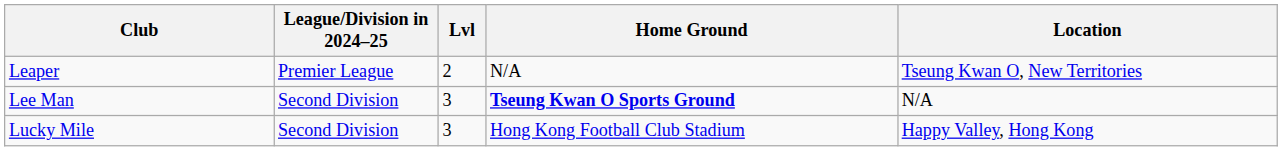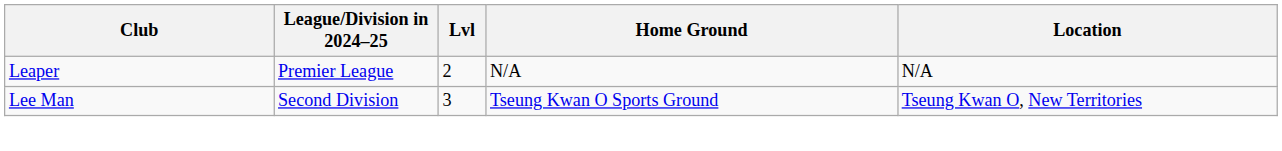 <table class="wikitable sortable" width=80% style="font-size:90%">
 <tr>
 <th width=17%><strong>Club</strong></th>
 <th width=10%><strong>League/Division in 2024–25</strong></th>
 <th width=3%><strong>Lvl</strong></th>
 <th width=26%><strong>Home Ground</strong></th>
 <th width=24%><strong>Location</strong></th>
 </tr>
 <tr>
 <td><a href='#'>Leaper</a></td>
 <td><a href='#'>Premier League</a></td>
 <td>2</td>
 <td>N/A</td>
-<td><a href='#'>Tseung Kwan O</a>, <a href='#'>New Territories</a></td>
+<td>N/A</td>
 </tr>
 <tr>
 <td><a href='#'>Lee Man</a></td>
 <td><a href='#'>Second Division</a></td>
 <td>3</td>
-<td><strong><a href='#'>Tseung Kwan O Sports Ground</a></strong></td>
-<td>N/A</td>
-</tr>
-<tr>
-<td><a href='#'>Lucky Mile</a></td>
-<td><a href='#'>Second Division</a></td>
-<td>3</td>
-<td><a href='#'>Hong Kong Football Club Stadium</a></td>
-<td><a href='#'>Happy Valley</a>, <a href='#'>Hong Kong</a></td>
+<td><a href='#'>Tseung Kwan O Sports Ground</a></td>
+<td><a href='#'>Tseung Kwan O</a>, <a href='#'>New Territories</a></td>
 </tr>
 </table>
